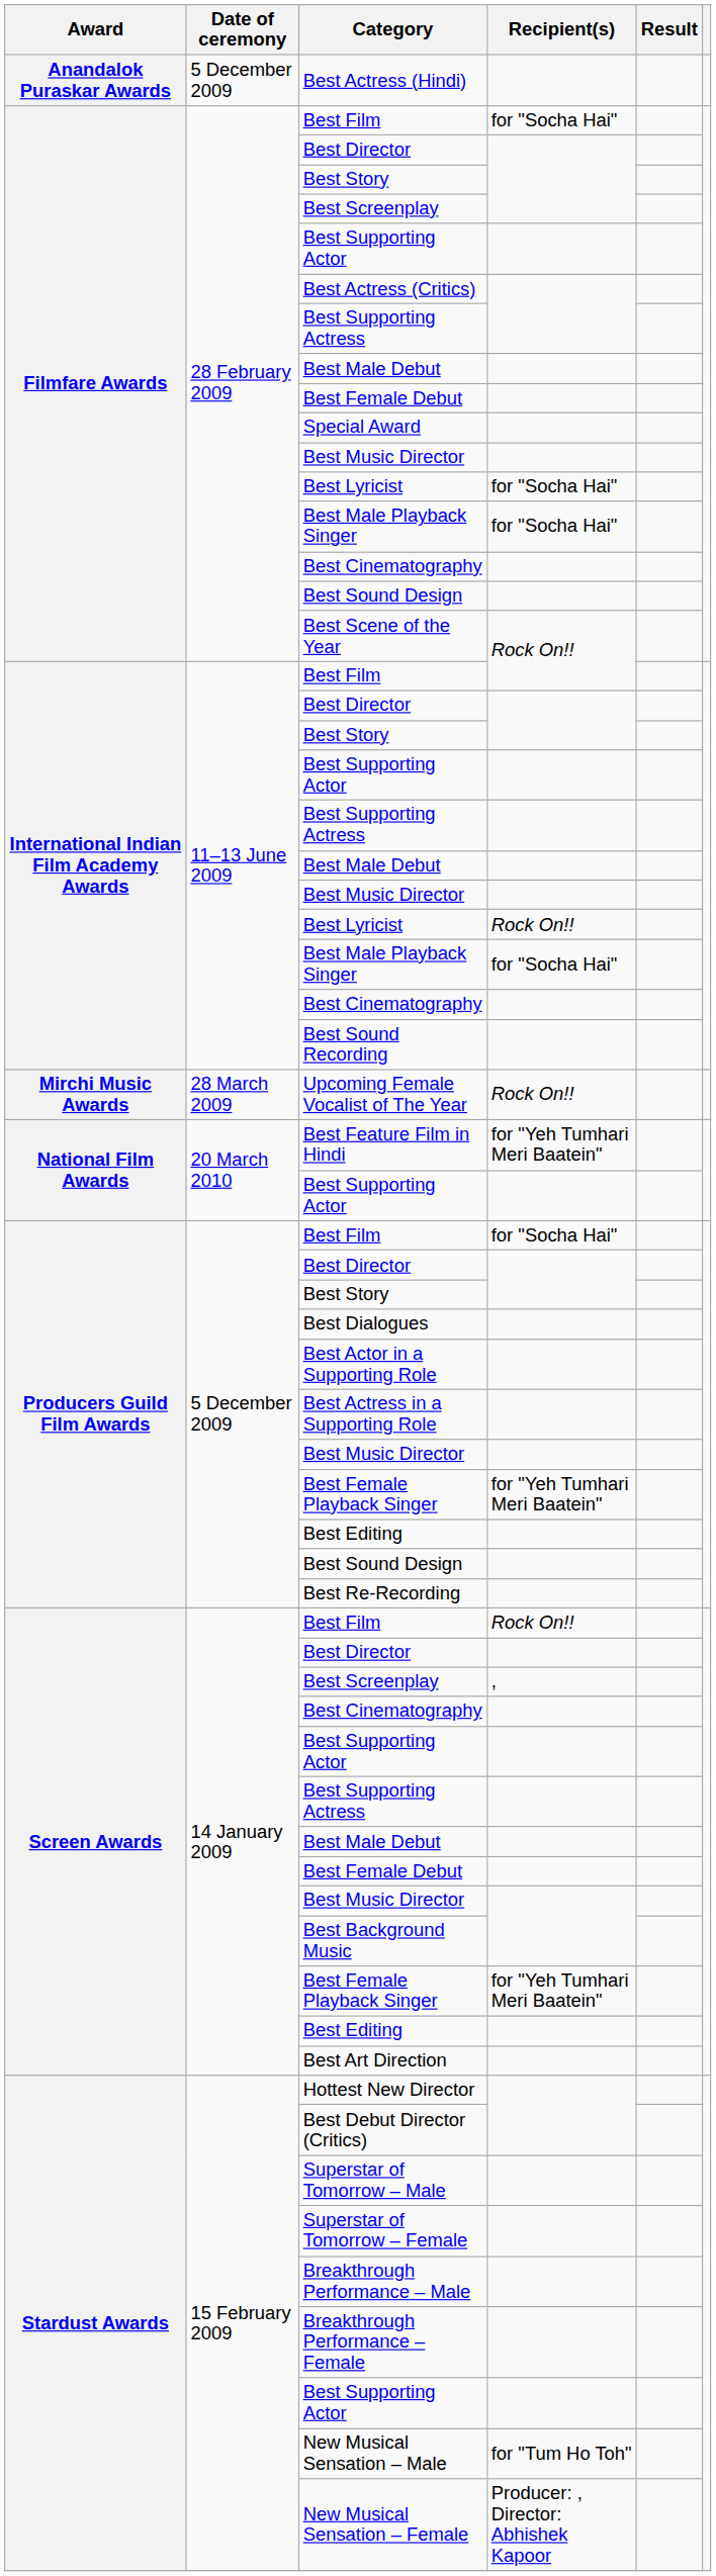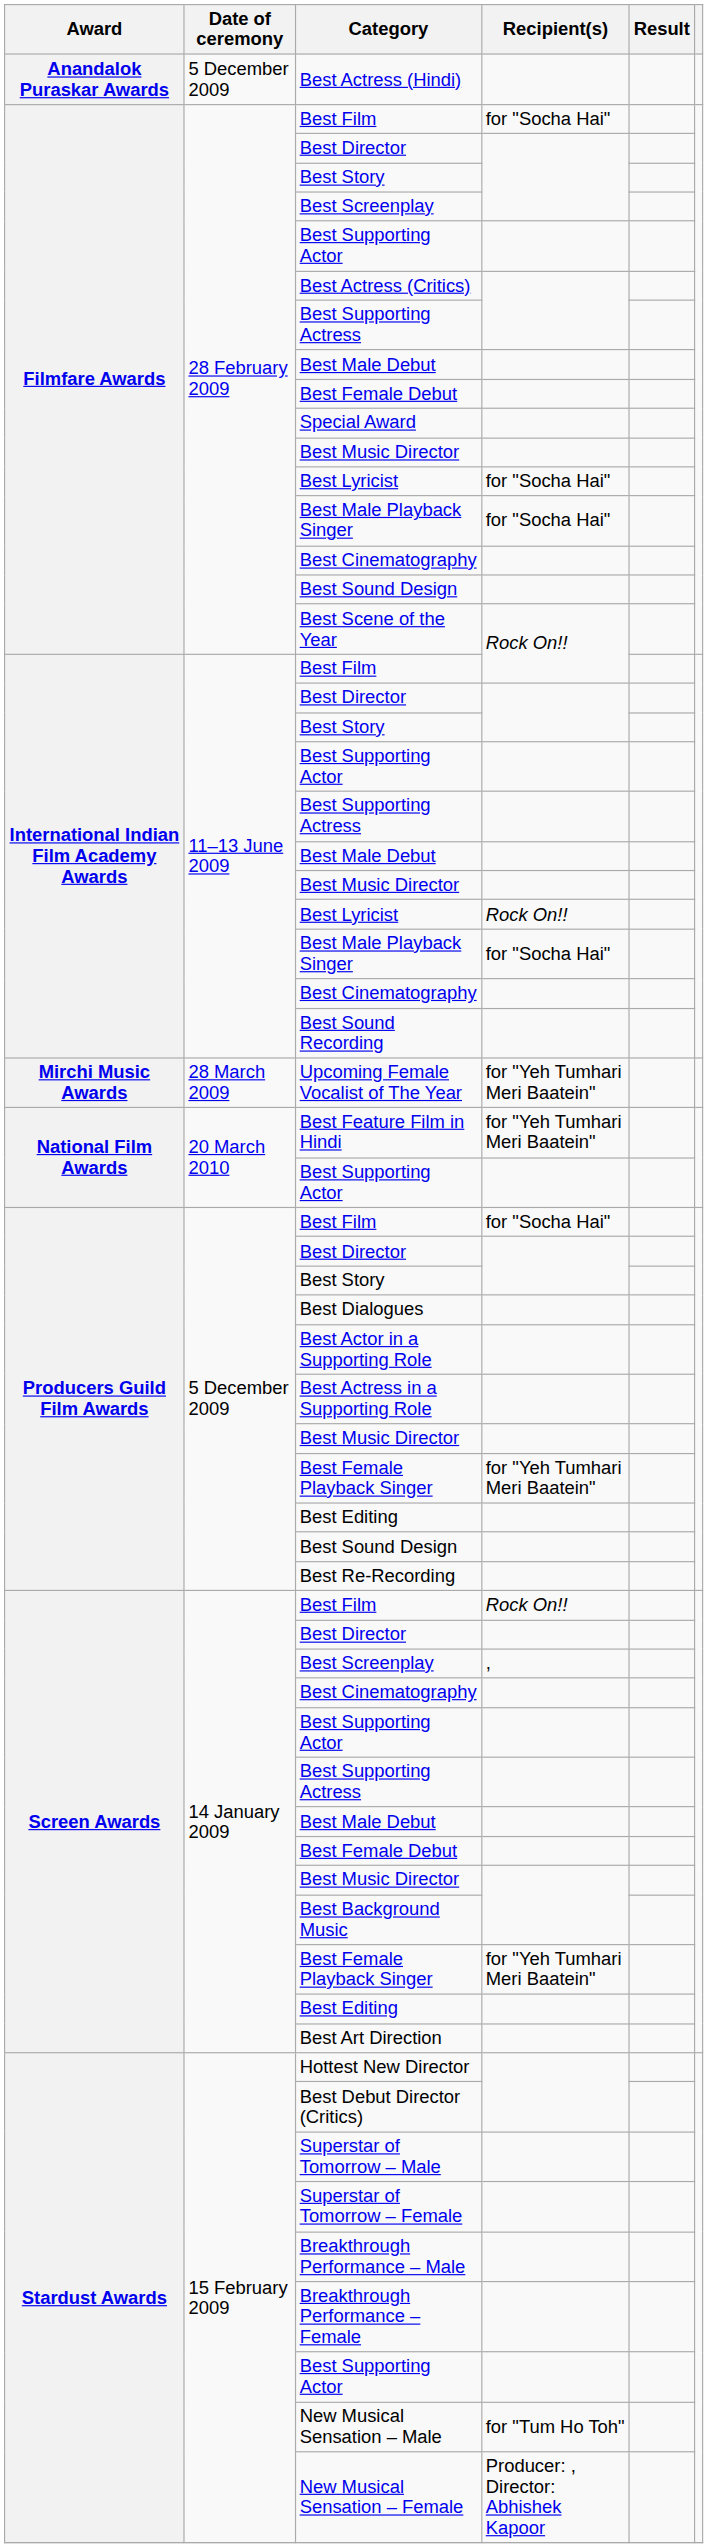 <table class="wikitable plainrowheaders sortable">
 <tr>
 <th scope="col">Award</th>
 <th scope="col">Date of ceremony</th>
 <th scope="col">Category</th>
 <th scope="col">Recipient(s)</th>
 <th scope="col">Result</th>
 <th scope="col" class="unsortable"></th>
 </tr>
 <tr>
 <th scope="row"><a href='#'>Anandalok Puraskar Awards</a></th>
 <td>5 December 2009</td>
 <td><a href='#'>Best Actress (Hindi)</a></td>
 <td></td>
 <td></td>
 <td style="text-align:center;"></td>
 </tr>
 <tr>
 <th scope="row" rowspan="16"><a href='#'>Filmfare Awards</a></th>
 <td rowspan="16"><a href='#'>28 February 2009</a></td>
 <td><a href='#'>Best Film</a></td>
 <td> for "Socha Hai"</td>
 <td></td>
 <td style="text-align:center;" rowspan="16"><br><br></td>
 </tr>
 <tr>
 <td><a href='#'>Best Director</a></td>
 <td rowspan="3"></td>
 <td></td>
 </tr>
 <tr>
 <td><a href='#'>Best Story</a></td>
 <td></td>
 </tr>
 <tr>
 <td><a href='#'>Best Screenplay</a></td>
 <td></td>
 </tr>
 <tr>
 <td><a href='#'>Best Supporting Actor</a></td>
 <td></td>
 <td></td>
 </tr>
 <tr>
 <td><a href='#'>Best Actress (Critics)</a></td>
 <td rowspan="2"></td>
 <td></td>
 </tr>
 <tr>
 <td><a href='#'>Best Supporting Actress</a></td>
 <td></td>
 </tr>
 <tr>
 <td><a href='#'>Best Male Debut</a></td>
 <td></td>
 <td></td>
 </tr>
 <tr>
 <td><a href='#'>Best Female Debut</a></td>
 <td></td>
 <td></td>
 </tr>
 <tr>
 <td><a href='#'>Special Award</a></td>
 <td></td>
 <td></td>
 </tr>
 <tr>
 <td><a href='#'>Best Music Director</a></td>
 <td></td>
 <td></td>
 </tr>
 <tr>
 <td><a href='#'>Best Lyricist</a></td>
 <td> for "Socha Hai"</td>
 <td></td>
 </tr>
 <tr>
 <td><a href='#'>Best Male Playback Singer</a></td>
 <td> for "Socha Hai"</td>
 <td></td>
 </tr>
 <tr>
 <td><a href='#'>Best Cinematography</a></td>
 <td></td>
 <td></td>
 </tr>
 <tr>
 <td><a href='#'>Best Sound Design</a></td>
 <td></td>
 <td></td>
 </tr>
 <tr>
 <td><a href='#'>Best Scene of the Year</a></td>
 <td rowspan="2"><em>Rock On!!</em></td>
 <td></td>
 </tr>
 <tr>
 <th scope="row" rowspan="11"><a href='#'>International Indian Film Academy Awards</a></th>
 <td rowspan="11"><a href='#'>11–13 June 2009</a></td>
 <td><a href='#'>Best Film</a></td>
 <td></td>
 <td style="text-align:center;" rowspan="11"><br><br></td>
 </tr>
 <tr>
 <td><a href='#'>Best Director</a></td>
 <td rowspan="2"></td>
 <td></td>
 </tr>
 <tr>
 <td><a href='#'>Best Story</a></td>
 <td></td>
 </tr>
 <tr>
 <td><a href='#'>Best Supporting Actor</a></td>
 <td></td>
 <td></td>
 </tr>
 <tr>
 <td><a href='#'>Best Supporting Actress</a></td>
 <td></td>
 <td></td>
 </tr>
 <tr>
 <td><a href='#'>Best Male Debut</a></td>
 <td></td>
 <td></td>
 </tr>
 <tr>
 <td><a href='#'>Best Music Director</a></td>
 <td></td>
 <td></td>
 </tr>
 <tr>
 <td><a href='#'>Best Lyricist</a></td>
 <td><em>Rock On!!</em></td>
 <td></td>
 </tr>
 <tr>
 <td><a href='#'>Best Male Playback Singer</a></td>
 <td> for "Socha Hai"</td>
 <td></td>
 </tr>
 <tr>
 <td><a href='#'>Best Cinematography</a></td>
 <td></td>
 <td></td>
 </tr>
 <tr>
 <td><a href='#'>Best Sound Recording</a></td>
 <td></td>
 <td></td>
 </tr>
 <tr>
 <th scope="row"><a href='#'>Mirchi Music Awards</a></th>
 <td><a href='#'>28 March 2009</a></td>
 <td><a href='#'>Upcoming Female Vocalist of The Year</a></td>
-<td><em>Rock On!!</em></td>
+<td> for "Yeh Tumhari Meri Baatein"</td>
 <td></td>
 <td style="text-align:center;"></td>
 </tr>
 <tr>
 <th scope="row" rowspan="2"><a href='#'>National Film Awards</a></th>
 <td rowspan="2"><a href='#'>20 March 2010</a></td>
 <td><a href='#'>Best Feature Film in Hindi</a></td>
 <td> for "Yeh Tumhari Meri Baatein"</td>
 <td></td>
 <td style="text-align:center;" rowspan="2"></td>
 </tr>
 <tr>
 <td><a href='#'>Best Supporting Actor</a></td>
 <td></td>
 <td></td>
 </tr>
 <tr>
 <th scope="row" rowspan="11"><a href='#'>Producers Guild Film Awards</a></th>
 <td rowspan="11">5 December 2009</td>
 <td><a href='#'>Best Film</a></td>
 <td> for "Socha Hai"</td>
 <td></td>
 <td style="text-align:center;" rowspan="11"><br><br><br></td>
 </tr>
 <tr>
 <td><a href='#'>Best Director</a></td>
 <td rowspan="2"></td>
 <td></td>
 </tr>
 <tr>
 <td>Best Story</td>
 <td></td>
 </tr>
 <tr>
 <td>Best Dialogues</td>
 <td></td>
 <td></td>
 </tr>
 <tr>
 <td><a href='#'>Best Actor in a Supporting Role</a></td>
 <td></td>
 <td></td>
 </tr>
 <tr>
 <td><a href='#'>Best Actress in a Supporting Role</a></td>
 <td></td>
 <td></td>
 </tr>
 <tr>
 <td><a href='#'>Best Music Director</a></td>
 <td></td>
 <td></td>
 </tr>
 <tr>
 <td><a href='#'>Best Female Playback Singer</a></td>
 <td> for "Yeh Tumhari Meri Baatein"</td>
 <td></td>
 </tr>
 <tr>
 <td>Best Editing</td>
 <td></td>
 <td></td>
 </tr>
 <tr>
 <td>Best Sound Design</td>
 <td></td>
 <td></td>
 </tr>
 <tr>
 <td>Best Re-Recording</td>
 <td></td>
 <td></td>
 </tr>
 <tr>
 <th scope="row" rowspan="13"><a href='#'>Screen Awards</a></th>
 <td rowspan="13">14 January 2009</td>
 <td><a href='#'>Best Film</a></td>
 <td><em>Rock On!!</em></td>
 <td></td>
 <td style="text-align:center;" rowspan="13"><br><br></td>
 </tr>
 <tr>
 <td><a href='#'>Best Director</a></td>
 <td></td>
 <td></td>
 </tr>
 <tr>
 <td><a href='#'>Best Screenplay</a></td>
 <td>, </td>
 <td></td>
 </tr>
 <tr>
 <td><a href='#'>Best Cinematography</a></td>
 <td></td>
 <td></td>
 </tr>
 <tr>
 <td><a href='#'>Best Supporting Actor</a></td>
 <td></td>
 <td></td>
 </tr>
 <tr>
 <td><a href='#'>Best Supporting Actress</a></td>
 <td></td>
 <td></td>
 </tr>
 <tr>
 <td><a href='#'>Best Male Debut</a></td>
 <td></td>
 <td></td>
 </tr>
 <tr>
 <td><a href='#'>Best Female Debut</a></td>
 <td></td>
 <td></td>
 </tr>
 <tr>
 <td><a href='#'>Best Music Director</a></td>
 <td rowspan="2"></td>
 <td></td>
 </tr>
 <tr>
 <td><a href='#'>Best Background Music</a></td>
 <td></td>
 </tr>
 <tr>
 <td><a href='#'>Best Female Playback Singer</a></td>
 <td> for "Yeh Tumhari Meri Baatein"</td>
 <td></td>
 </tr>
 <tr>
 <td><a href='#'>Best Editing</a></td>
 <td></td>
 <td></td>
 </tr>
 <tr>
 <td>Best Art Direction</td>
 <td></td>
 <td></td>
 </tr>
 <tr>
 <th scope="row" rowspan="9"><a href='#'>Stardust Awards</a></th>
 <td rowspan="9">15 February 2009</td>
 <td>Hottest New Director</td>
 <td rowspan="2"></td>
 <td></td>
 <td style="text-align:center;" rowspan="9"><br><br></td>
 </tr>
 <tr>
 <td>Best Debut Director (Critics)</td>
 <td></td>
 </tr>
 <tr>
 <td><a href='#'>Superstar of Tomorrow – Male</a></td>
 <td></td>
 <td></td>
 </tr>
 <tr>
 <td><a href='#'>Superstar of Tomorrow – Female</a></td>
 <td></td>
 <td></td>
 </tr>
 <tr>
 <td><a href='#'>Breakthrough Performance – Male</a></td>
 <td></td>
 <td></td>
 </tr>
 <tr>
 <td><a href='#'>Breakthrough Performance – Female</a></td>
 <td></td>
 <td></td>
 </tr>
 <tr>
 <td><a href='#'>Best Supporting Actor</a></td>
 <td></td>
 <td></td>
 </tr>
 <tr>
 <td>New Musical Sensation – Male</td>
 <td> for "Tum Ho Toh"</td>
 <td></td>
 </tr>
 <tr>
 <td><a href='#'>New Musical Sensation – Female</a></td>
 <td>Producer: , <br>Director: <a href='#'>Abhishek Kapoor</a></td>
 <td></td>
 </tr>
 <tr>
 </tr>
 </table>
